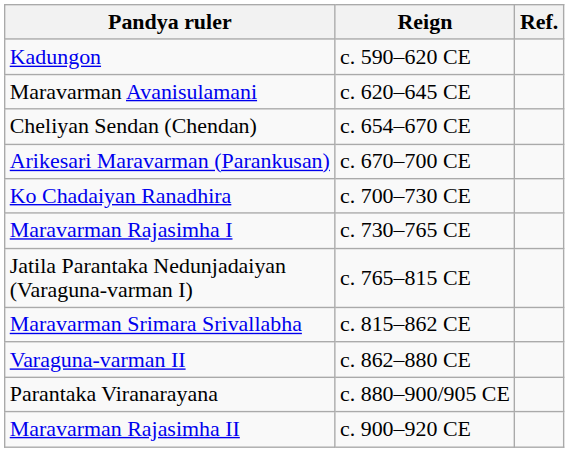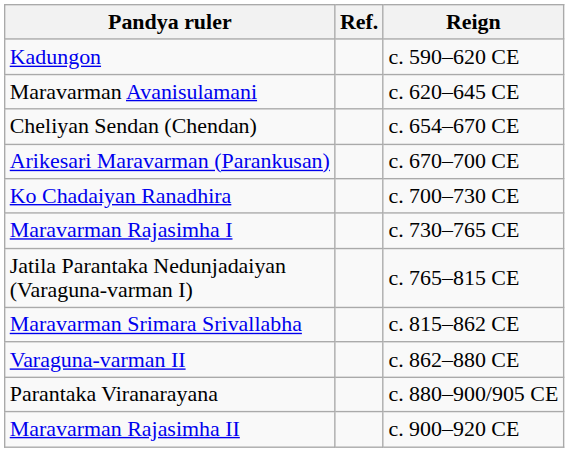 <table class="wikitable">
 <tr>
 <th>Pandya ruler</th>
+<th>Ref.</th>
 <th>Reign</th>
-<th>Ref.</th>
 </tr>
 <tr>
 <td><a href='#'>Kadungon</a></td>
+<td></td>
 <td>c. 590–620 CE</td>
-<td></td>
 </tr>
 <tr>
 <td>Maravarman <a href='#'>Avanisulamani</a></td>
+<td></td>
 <td>c. 620–645 CE</td>
-<td></td>
 </tr>
 <tr>
 <td>Cheliyan Sendan (Chendan)</td>
+<td></td>
 <td>c. 654–670 CE</td>
-<td></td>
 </tr>
 <tr>
 <td><a href='#'>Arikesari Maravarman (Parankusan)</a></td>
+<td></td>
 <td>c. 670–700 CE</td>
-<td></td>
 </tr>
 <tr>
 <td><a href='#'>Ko Chadaiyan Ranadhira</a></td>
+<td></td>
 <td>c. 700–730 CE</td>
-<td></td>
 </tr>
 <tr>
 <td><a href='#'>Maravarman Rajasimha I</a></td>
+<td></td>
 <td>c. 730–765 CE</td>
-<td></td>
 </tr>
 <tr>
 <td>Jatila Parantaka Nedunjadaiyan<br>(Varaguna-varman I)</td>
+<td></td>
 <td>c. 765–815 CE</td>
-<td></td>
 </tr>
 <tr>
 <td><a href='#'>Maravarman Srimara Srivallabha</a></td>
+<td></td>
 <td>c. 815–862 CE</td>
-<td></td>
 </tr>
 <tr>
 <td><a href='#'>Varaguna-varman II</a></td>
+<td></td>
 <td>c. 862–880 CE</td>
-<td></td>
 </tr>
 <tr>
 <td>Parantaka Viranarayana</td>
+<td></td>
 <td>c. 880–900/905 CE</td>
-<td></td>
 </tr>
 <tr>
 <td><a href='#'>Maravarman Rajasimha II</a></td>
+<td></td>
 <td>c. 900–920 CE</td>
-<td></td>
 </tr>
 </table>
